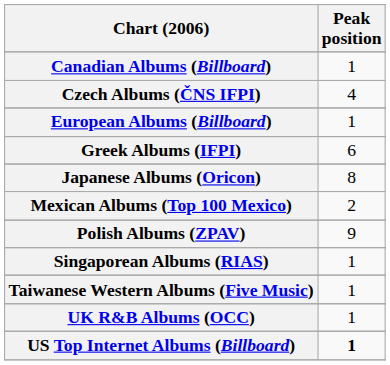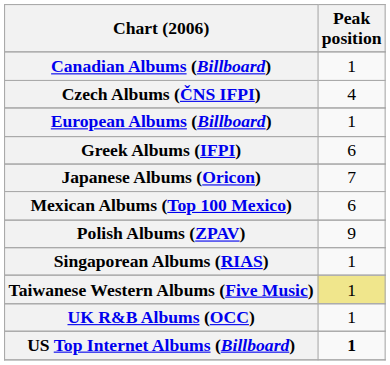 <table class="wikitable sortable plainrowheaders" style="text-align:center;">
 <tr>
 <th scope="col">Chart (2006)</th>
 <th scope="col">Peak<br>position</th>
 </tr>
 <tr>
 </tr>
 <tr>
 </tr>
 <tr>
 </tr>
 <tr>
 </tr>
 <tr>
 <th scope="row"><a href='#'>Canadian Albums</a> (<em><a href='#'>Billboard</a></em>)</th>
 <td>1</td>
 </tr>
 <tr>
 <th scope="row">Czech Albums (<a href='#'>ČNS IFPI</a>)</th>
 <td>4</td>
 </tr>
 <tr>
 </tr>
 <tr>
 </tr>
 <tr>
 <th scope="row"><a href='#'>European Albums</a> (<em><a href='#'>Billboard</a></em>)</th>
 <td>1</td>
 </tr>
 <tr>
 </tr>
 <tr>
 </tr>
 <tr>
 </tr>
 <tr>
 <th scope="row">Greek Albums (<a href='#'>IFPI</a>)</th>
 <td style="text-align:center;">6</td>
 </tr>
 <tr>
 </tr>
 <tr>
 </tr>
 <tr>
 </tr>
 <tr>
 <th scope="row">Japanese Albums (<a href='#'>Oricon</a>)</th>
-<td>8</td>
+<td>7</td>
 </tr>
 <tr>
 <th scope="row">Mexican Albums (<a href='#'>Top 100 Mexico</a>)</th>
-<td>2</td>
+<td>6</td>
 </tr>
 <tr>
 </tr>
 <tr>
 </tr>
 <tr>
 <th scope="row">Polish Albums (<a href='#'>ZPAV</a>)</th>
 <td>9</td>
 </tr>
 <tr>
 </tr>
 <tr>
 </tr>
 <tr>
 <th scope="row">Singaporean Albums (<a href='#'>RIAS</a>)</th>
 <td>1</td>
 </tr>
 <tr>
 </tr>
 <tr>
 </tr>
 <tr>
 </tr>
 <tr>
 <th scope="row">Taiwanese Western Albums (<a href='#'>Five Music</a>)</th>
-<td>1</td>
+<td style="background: khaki;">1</td>
 </tr>
 <tr>
 </tr>
 <tr>
 <th scope="row"><a href='#'>UK R&B Albums</a> (<a href='#'>OCC</a>)</th>
 <td>1</td>
 </tr>
 <tr>
 </tr>
 <tr>
 <th scope="row">US <a href='#'>Top Internet Albums</a> (<em><a href='#'>Billboard</a></em>)</th>
 <td><strong>1</strong></td>
 </tr>
 <tr>
 </tr>
 </table>
